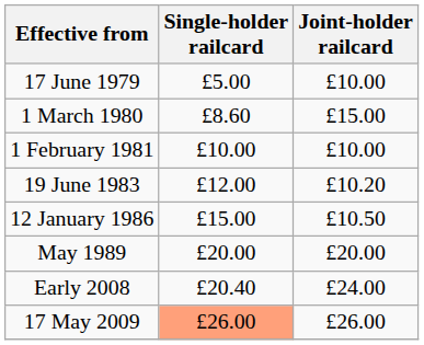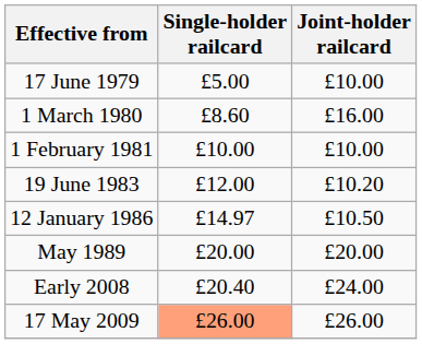 <table class="wikitable">
 <tr>
 <th>Effective from</th>
 <th>Single-holder<br>railcard</th>
 <th>Joint-holder<br>railcard</th>
 </tr>
 <tr>
 <td align="center">17 June 1979</td>
 <td align="center">£5.00</td>
 <td align="center">£10.00</td>
 </tr>
 <tr>
 <td align="center">1 March 1980</td>
 <td align="center">£8.60</td>
-<td align="center">£15.00</td>
+<td align="center">£16.00</td>
 </tr>
 <tr>
 <td align="center">1 February 1981</td>
 <td align="center">£10.00</td>
 <td align="center">£10.00</td>
 </tr>
 <tr>
 <td align="center">19 June 1983</td>
 <td align="center">£12.00</td>
 <td align="center">£10.20</td>
 </tr>
 <tr>
 <td align="center">12 January 1986</td>
-<td align="center">£15.00</td>
+<td align="center">£14.97</td>
 <td align="center">£10.50</td>
 </tr>
 <tr>
 <td align="center">May 1989</td>
 <td align="center">£20.00</td>
 <td align="center">£20.00</td>
 </tr>
 <tr>
 <td align="center">Early 2008</td>
 <td align="center">£20.40</td>
 <td align="center">£24.00</td>
 </tr>
 <tr>
 <td align="center">17 May 2009</td>
 <td align="center" style="background: lightsalmon;">£26.00</td>
 <td align="center">£26.00</td>
 </tr>
 <tr>
 </tr>
 </table>
